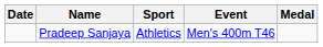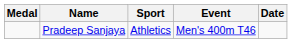 <table class="wikitable sortable" style="font-size: 95%">
 <tr>
-<th>Date</th>
+<th>Medal</th>
 <th>Name</th>
 <th>Sport</th>
 <th>Event</th>
-<th>Medal</th>
+<th>Date</th>
 </tr>
 <tr>
 <td></td>
 <td><a href='#'>Pradeep Sanjaya</a></td>
 <td><a href='#'>Athletics</a></td>
 <td><a href='#'>Men's 400m T46</a></td>
 <td></td>
 </tr>
 </table>
